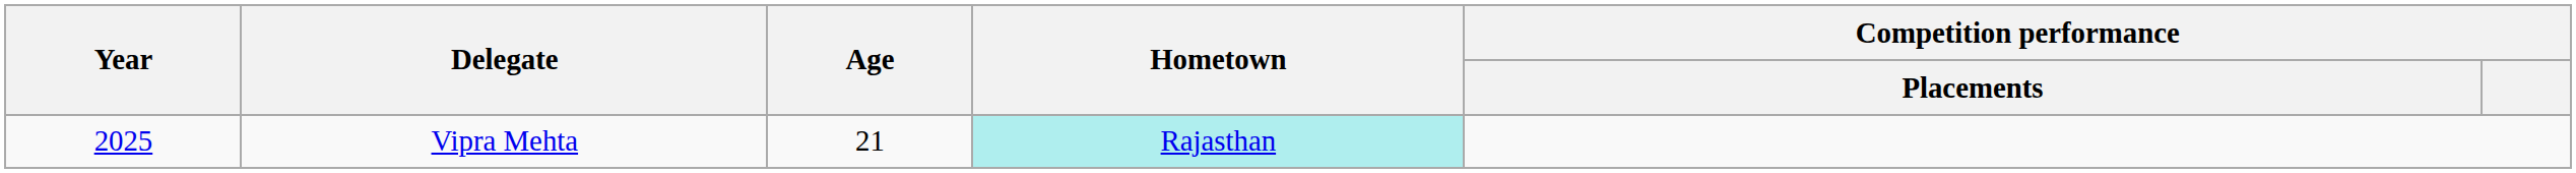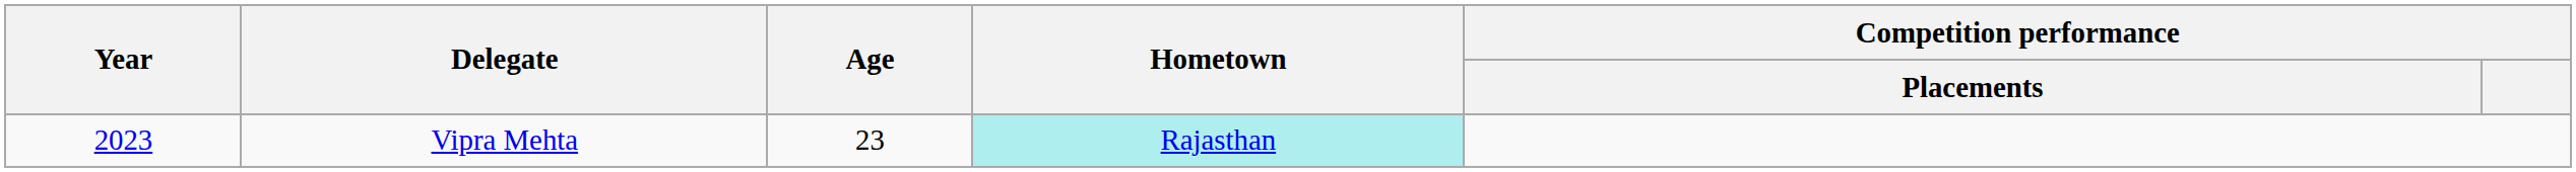 <table class="wikitable" style="text-align:center; line-height:20px; font-size:90%; width:100%;">
 <tr>
 <th rowspan="2">Year</th>
 <th rowspan="2">Delegate</th>
 <th rowspan="2">Age</th>
 <th rowspan="2">Hometown</th>
 <th colspan="2">Competition performance</th>
 </tr>
 <tr>
 <th>Placements</th>
 <th></th>
 </tr>
 <tr>
-<td><a href='#'>2025</a></td>
+<td><a href='#'>2023</a></td>
 <td><a href='#'>Vipra Mehta</a></td>
-<td>21</td>
+<td>23</td>
 <td style="background: paleturquoise;"><a href='#'>Rajasthan</a></td>
 <td colspan=2></td>
 </tr>
 </table>
